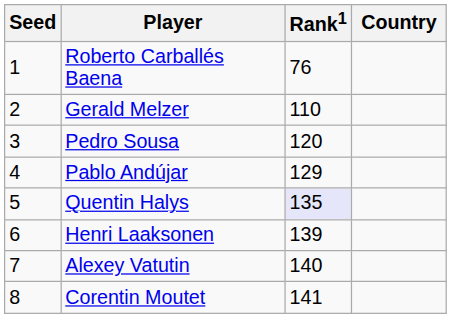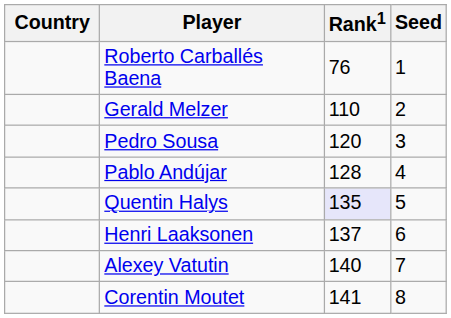 <table class="sortable wikitable">
 <tr>
-<th>Seed</th>
+<th width="70">Country</th>
 <th width="175">Player</th>
 <th>Rank<sup>1</sup></th>
-<th width="70">Country</th>
+<th>Seed</th>
 </tr>
 <tr>
-<td>1</td>
+<td></td>
 <td><a href='#'>Roberto Carballés Baena</a></td>
 <td>76</td>
-<td></td>
+<td>1</td>
 </tr>
 <tr>
-<td>2</td>
+<td></td>
 <td><a href='#'>Gerald Melzer</a></td>
 <td>110</td>
-<td></td>
+<td>2</td>
 </tr>
 <tr>
-<td>3</td>
+<td></td>
 <td><a href='#'>Pedro Sousa</a></td>
 <td>120</td>
-<td></td>
+<td>3</td>
 </tr>
 <tr>
+<td></td>
+<td><a href='#'>Pablo Andújar</a></td>
+<td>128</td>
 <td>4</td>
-<td><a href='#'>Pablo Andújar</a></td>
-<td>129</td>
-<td></td>
 </tr>
 <tr>
-<td>5</td>
+<td></td>
 <td><a href='#'>Quentin Halys</a></td>
 <td style="background: lavender;">135</td>
-<td></td>
+<td>5</td>
 </tr>
 <tr>
+<td></td>
+<td><a href='#'>Henri Laaksonen</a></td>
+<td>137</td>
 <td>6</td>
-<td><a href='#'>Henri Laaksonen</a></td>
-<td>139</td>
-<td></td>
 </tr>
 <tr>
-<td>7</td>
+<td></td>
 <td><a href='#'>Alexey Vatutin</a></td>
 <td>140</td>
-<td></td>
+<td>7</td>
 </tr>
 <tr>
-<td>8</td>
+<td></td>
 <td><a href='#'>Corentin Moutet</a></td>
 <td>141</td>
-<td></td>
+<td>8</td>
 </tr>
 </table>
